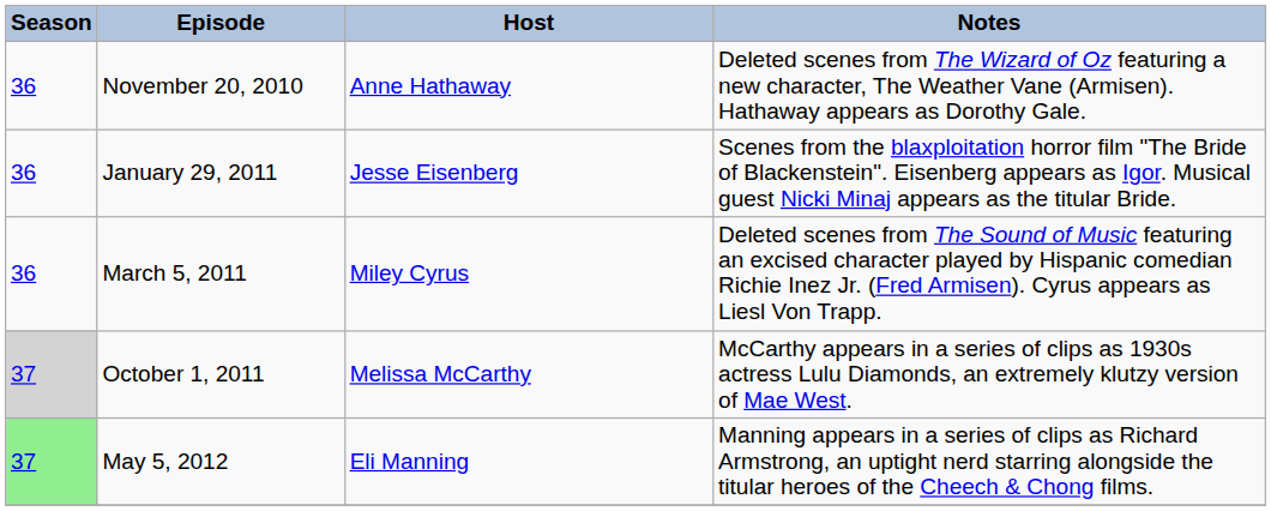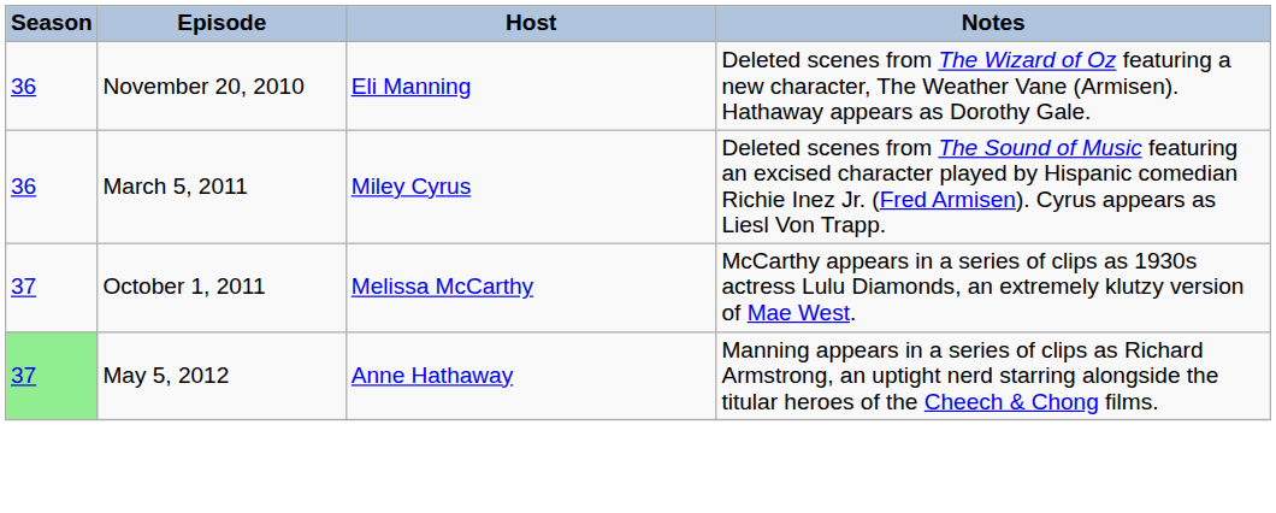 <table class="wikitable" style="width:100%;">
 <tr>
 <th style="background:#B0C4DE;" width="5%">Season</th>
 <th style="background:#B0C4DE;" width="20%">Episode</th>
 <th style="background:#B0C4DE;" width="30%">Host</th>
 <th style="background:#B0C4DE;" width="45%">Notes</th>
 </tr>
 <tr>
 <td><a href='#'>36</a></td>
 <td>November 20, 2010</td>
-<td><a href='#'>Anne Hathaway</a></td>
+<td><a href='#'>Eli Manning</a></td>
 <td>Deleted scenes from <em><a href='#'>The Wizard of Oz</a></em> featuring a new character, The Weather Vane (Armisen). Hathaway appears as Dorothy Gale.</td>
-</tr>
-<tr>
-<td><a href='#'>36</a></td>
-<td>January 29, 2011</td>
-<td><a href='#'>Jesse Eisenberg</a></td>
-<td>Scenes from the <a href='#'>blaxploitation</a> horror film "The Bride of Blackenstein". Eisenberg appears as <a href='#'>Igor</a>. Musical guest <a href='#'>Nicki Minaj</a> appears as the titular Bride.</td>
 </tr>
 <tr>
 <td><a href='#'>36</a></td>
 <td>March 5, 2011</td>
 <td><a href='#'>Miley Cyrus</a></td>
 <td>Deleted scenes from <em><a href='#'>The Sound of Music</a></em> featuring an excised character played by Hispanic comedian Richie Inez Jr. (<a href='#'>Fred Armisen</a>). Cyrus appears as Liesl Von Trapp.</td>
 </tr>
 <tr>
-<td style="background: lightgrey;"><a href='#'>37</a></td>
+<td><a href='#'>37</a></td>
 <td>October 1, 2011</td>
 <td><a href='#'>Melissa McCarthy</a></td>
 <td>McCarthy appears in a series of clips as 1930s actress Lulu Diamonds, an extremely klutzy version of <a href='#'>Mae West</a>.</td>
 </tr>
 <tr>
 <td style="background: lightgreen;"><a href='#'>37</a></td>
 <td>May 5, 2012</td>
-<td><a href='#'>Eli Manning</a></td>
+<td><a href='#'>Anne Hathaway</a></td>
 <td>Manning appears in a series of clips as Richard Armstrong, an uptight nerd starring alongside the titular heroes of the <a href='#'>Cheech & Chong</a> films.</td>
 </tr>
 <tr>
 </tr>
 </table>
